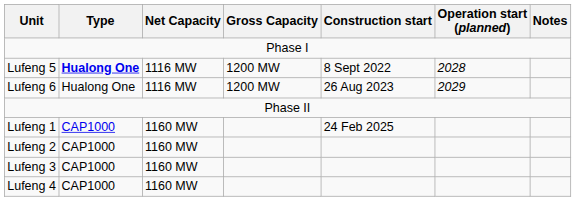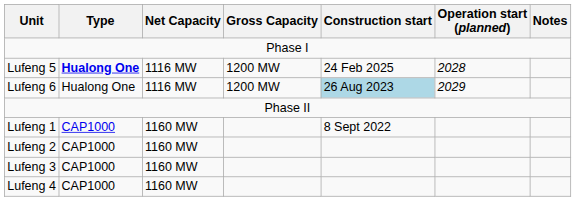 <table class="wikitable">
 <tr>
 <th>Unit</th>
 <th>Type</th>
 <th>Net Capacity</th>
 <th>Gross Capacity</th>
 <th>Construction start</th>
 <th>Operation start <br>(<em>planned</em>)</th>
 <th>Notes</th>
 </tr>
 <tr>
 <td colspan="7" align="center">Phase I</td>
 </tr>
 <tr>
 <td>Lufeng 5</td>
 <td><strong><a href='#'>Hualong One</a></strong></td>
 <td>1116 MW</td>
 <td>1200 MW</td>
-<td>8 Sept 2022</td>
+<td>24 Feb 2025</td>
 <td><em>2028</em></td>
 <td></td>
 </tr>
 <tr>
 <td>Lufeng 6</td>
 <td>Hualong One</td>
 <td>1116 MW</td>
 <td>1200 MW</td>
-<td>26 Aug 2023</td>
+<td style="background: lightblue;">26 Aug 2023</td>
 <td><em>2029</em></td>
 <td></td>
 </tr>
 <tr>
 <td colspan="7" align="center">Phase II</td>
 </tr>
 <tr>
 <td>Lufeng 1</td>
 <td><a href='#'>CAP1000</a></td>
 <td>1160 MW</td>
 <td></td>
-<td>24 Feb 2025</td>
+<td>8 Sept 2022</td>
 <td></td>
 <td></td>
 </tr>
 <tr>
 <td>Lufeng 2</td>
 <td>CAP1000</td>
 <td>1160 MW</td>
 <td></td>
 <td></td>
 <td></td>
 <td></td>
 </tr>
 <tr>
 <td>Lufeng 3</td>
 <td>CAP1000</td>
 <td>1160 MW</td>
 <td></td>
 <td></td>
 <td></td>
 <td></td>
 </tr>
 <tr>
 <td>Lufeng 4</td>
 <td>CAP1000</td>
 <td>1160 MW</td>
 <td></td>
 <td></td>
 <td></td>
 <td></td>
 </tr>
 </table>
